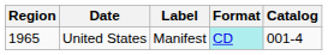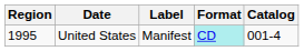 <table class="wikitable">
 <tr>
 <th>Region</th>
 <th>Date</th>
 <th>Label</th>
 <th>Format</th>
 <th>Catalog</th>
 </tr>
 <tr>
-<td>1965</td>
+<td>1995</td>
 <td>United States</td>
 <td>Manifest</td>
 <td style="background: paleturquoise;"><a href='#'>CD</a></td>
 <td>001-4</td>
 </tr>
 </table>
